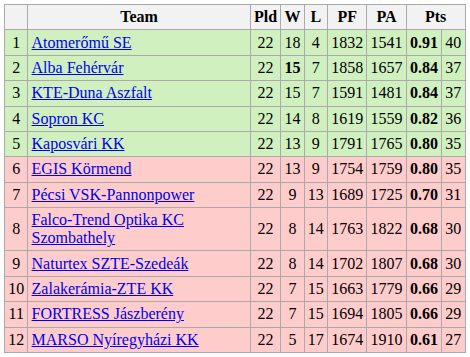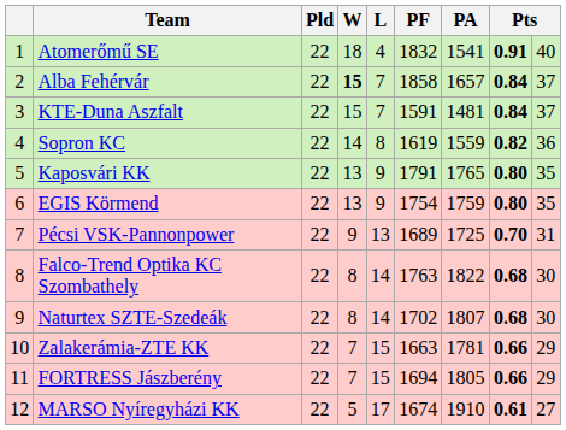 <table class="wikitable sortable" style="text-align:center">
 <tr>
 <th></th>
 <th width="215">Team</th>
 <th>Pld</th>
 <th>W</th>
 <th>L</th>
 <th>PF</th>
 <th>PA</th>
 <th colspan = "2">Pts</th>
 </tr>
 <tr style="background: #D0F0C0;">
 <td>1</td>
 <td align=left><a href='#'>Atomerőmű SE</a></td>
 <td>22</td>
 <td>18</td>
 <td>4</td>
 <td>1832</td>
 <td>1541</td>
 <td><strong>0.91</strong></td>
 <td>40</td>
 </tr>
 <tr style="background: #D0F0C0;">
 <td>2</td>
 <td align=left><a href='#'>Alba Fehérvár</a></td>
 <td>22</td>
 <td><strong>15</strong></td>
 <td>7</td>
 <td>1858</td>
 <td>1657</td>
 <td><strong>0.84</strong></td>
 <td>37</td>
 </tr>
 <tr style="background: #D0F0C0;">
 <td>3</td>
 <td align=left><a href='#'>KTE-Duna Aszfalt</a></td>
 <td>22</td>
 <td>15</td>
 <td>7</td>
 <td>1591</td>
 <td>1481</td>
 <td><strong>0.84</strong></td>
 <td>37</td>
 </tr>
 <tr style="background: #D0F0C0;">
 <td>4</td>
 <td align=left><a href='#'>Sopron KC</a></td>
 <td>22</td>
 <td>14</td>
 <td>8</td>
 <td>1619</td>
 <td>1559</td>
 <td><strong>0.82</strong></td>
 <td>36</td>
 </tr>
 <tr style="background: #D0F0C0;">
 <td>5</td>
 <td align=left><a href='#'>Kaposvári KK</a></td>
 <td>22</td>
 <td>13</td>
 <td>9</td>
 <td>1791</td>
 <td>1765</td>
 <td><strong>0.80</strong></td>
 <td>35</td>
 </tr>
 <tr style="background: #FFCCCC;">
 <td>6</td>
 <td align=left><a href='#'>EGIS Körmend</a></td>
 <td>22</td>
 <td>13</td>
 <td>9</td>
 <td>1754</td>
 <td>1759</td>
 <td><strong>0.80</strong></td>
 <td>35</td>
 </tr>
 <tr style="background: #FFCCCC;">
 <td>7</td>
 <td align=left><a href='#'>Pécsi VSK-Pannonpower</a></td>
 <td>22</td>
 <td>9</td>
 <td>13</td>
 <td>1689</td>
 <td>1725</td>
 <td><strong>0.70</strong></td>
 <td>31</td>
 </tr>
 <tr style="background: #FFCCCC;">
 <td>8</td>
 <td align=left><a href='#'>Falco-Trend Optika KC Szombathely</a></td>
 <td>22</td>
 <td>8</td>
 <td>14</td>
 <td>1763</td>
 <td>1822</td>
 <td><strong>0.68</strong></td>
 <td>30</td>
 </tr>
 <tr style="background: #FFCCCC;">
 <td>9</td>
 <td align=left><a href='#'>Naturtex SZTE-Szedeák</a></td>
 <td>22</td>
 <td>8</td>
 <td>14</td>
 <td>1702</td>
 <td>1807</td>
 <td><strong>0.68</strong></td>
 <td>30</td>
 </tr>
 <tr style="background: #FFCCCC;">
 <td>10</td>
 <td align=left><a href='#'>Zalakerámia-ZTE KK</a></td>
 <td>22</td>
 <td>7</td>
 <td>15</td>
 <td>1663</td>
-<td>1779</td>
+<td>1781</td>
 <td><strong>0.66</strong></td>
 <td>29</td>
 </tr>
 <tr style="background: #FFCCCC;">
 <td>11</td>
 <td align=left><a href='#'>FORTRESS Jászberény</a></td>
 <td>22</td>
 <td>7</td>
 <td>15</td>
 <td>1694</td>
 <td>1805</td>
 <td><strong>0.66</strong></td>
 <td>29</td>
 </tr>
 <tr style="background: #FFCCCC;">
 <td>12</td>
 <td align=left><a href='#'>MARSO Nyíregyházi KK</a></td>
 <td>22</td>
 <td>5</td>
 <td>17</td>
 <td>1674</td>
 <td>1910</td>
 <td><strong>0.61</strong></td>
 <td>27</td>
 </tr>
 </table>
